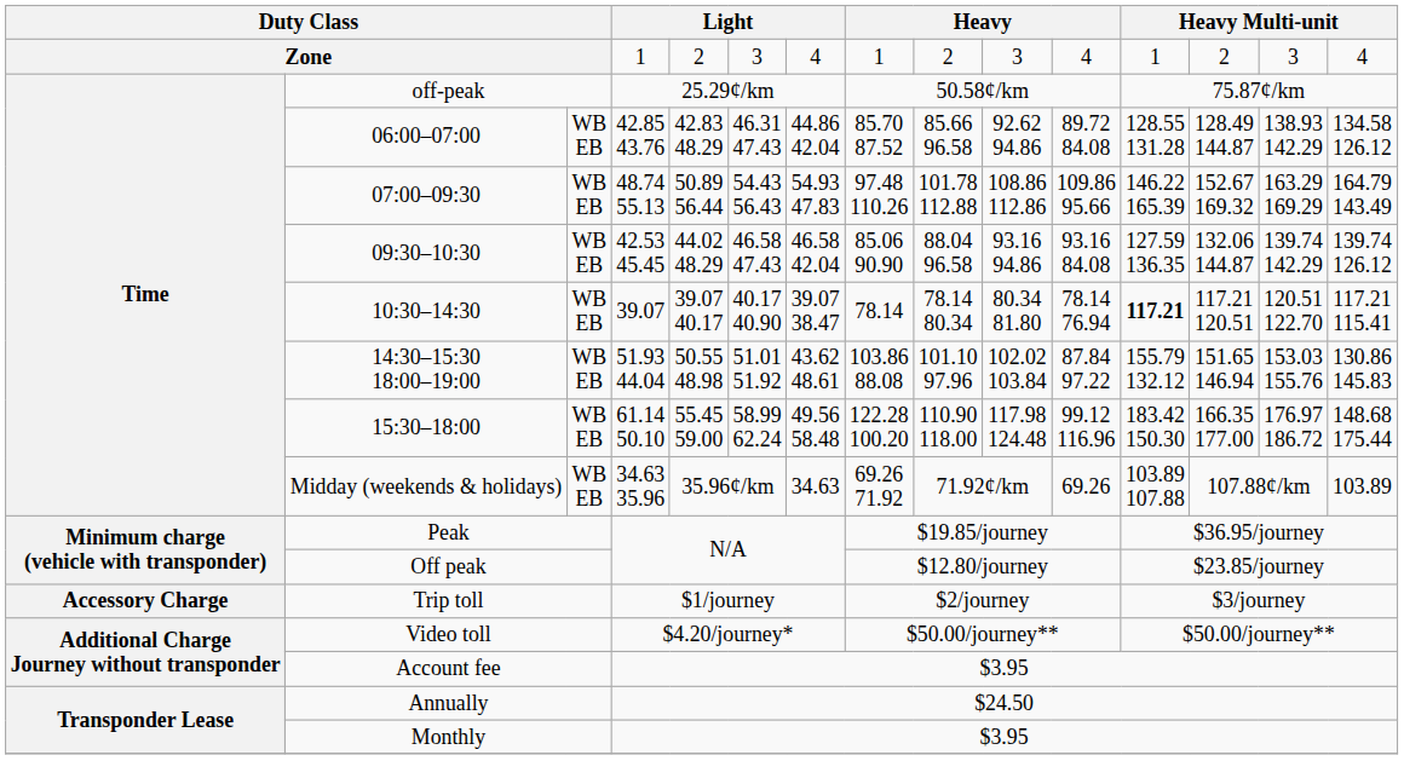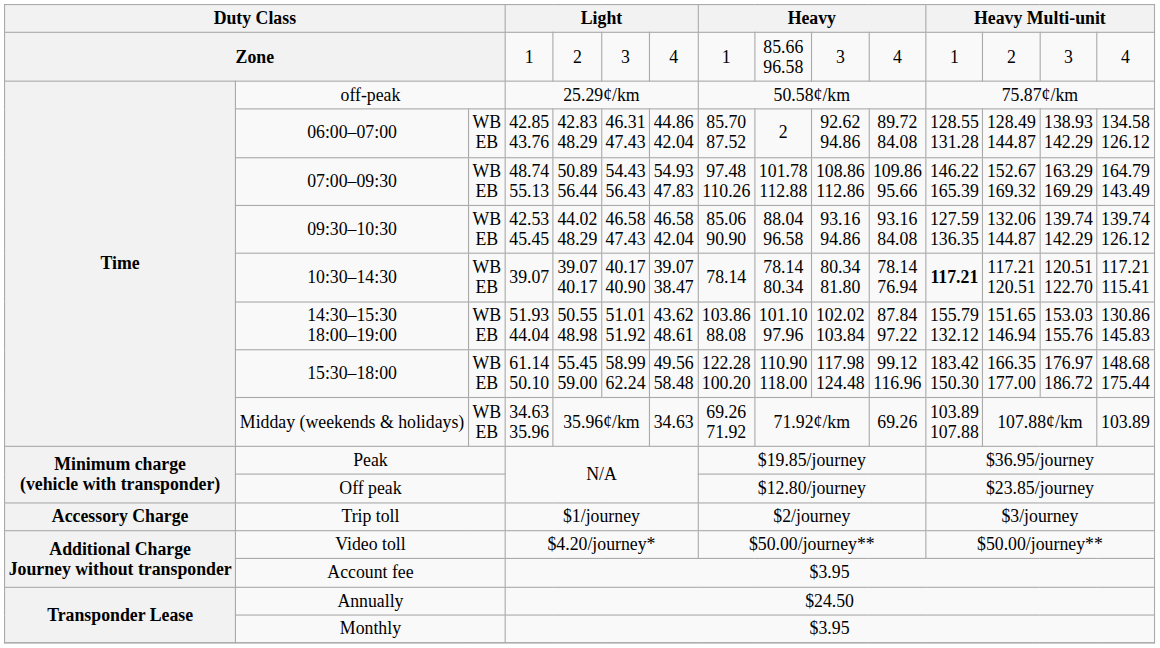 <table class="wikitable" style="text-align:center;">
 <tr>
 <th colspan = 3 style="text-align:center;">Duty Class</th>
 <th colspan= 4>Light</th>
 <th colspan= 4>Heavy</th>
 <th colspan= 4>Heavy Multi-unit</th>
 </tr>
 <tr>
 <th colspan = 3 style="text-align:center;">Zone</th>
 <td>1</td>
 <td>2</td>
 <td>3</td>
 <td>4</td>
 <td>1</td>
-<td>2</td>
+<td>85.66<br>96.58</td>
 <td>3</td>
 <td>4</td>
 <td>1</td>
 <td>2</td>
 <td>3</td>
 <td>4</td>
 </tr>
 <tr>
 <th rowspan= 8>Time</th>
 <td colspan= 2>off-peak</td>
 <td colspan= 4>25.29¢/km</td>
 <td colspan= 4>50.58¢/km</td>
 <td colspan= 4>75.87¢/km</td>
 </tr>
 <tr>
 <td>06:00–07:00</td>
 <td>WB<br>EB</td>
 <td>42.85<br>43.76</td>
 <td>42.83<br>48.29</td>
 <td>46.31<br>47.43</td>
 <td>44.86<br>42.04</td>
 <td>85.70<br>87.52</td>
-<td>85.66<br>96.58</td>
+<td>2</td>
 <td>92.62<br>94.86</td>
 <td>89.72<br>84.08</td>
 <td>128.55<br>131.28</td>
 <td>128.49<br>144.87</td>
 <td>138.93<br>142.29</td>
 <td>134.58<br>126.12</td>
 </tr>
 <tr>
 <td>07:00–09:30</td>
 <td>WB<br>EB</td>
 <td>48.74<br>55.13</td>
 <td>50.89<br>56.44</td>
 <td>54.43<br>56.43</td>
 <td>54.93<br>47.83</td>
 <td>97.48<br>110.26</td>
 <td>101.78<br>112.88</td>
 <td>108.86<br>112.86</td>
 <td>109.86<br>95.66</td>
 <td>146.22<br>165.39</td>
 <td>152.67<br>169.32</td>
 <td>163.29<br>169.29</td>
 <td>164.79<br>143.49</td>
 </tr>
 <tr>
 <td>09:30–10:30</td>
 <td>WB<br>EB</td>
 <td>42.53<br>45.45</td>
 <td>44.02<br>48.29</td>
 <td>46.58<br>47.43</td>
 <td>46.58<br>42.04</td>
 <td>85.06<br>90.90</td>
 <td>88.04<br>96.58</td>
 <td>93.16<br>94.86</td>
 <td>93.16<br>84.08</td>
 <td>127.59<br>136.35</td>
 <td>132.06<br>144.87</td>
 <td>139.74<br>142.29</td>
 <td>139.74<br>126.12</td>
 </tr>
 <tr>
 <td>10:30–14:30</td>
 <td>WB<br>EB</td>
 <td>39.07</td>
 <td>39.07<br>40.17</td>
 <td>40.17<br>40.90</td>
 <td>39.07<br>38.47</td>
 <td>78.14</td>
 <td>78.14<br>80.34</td>
 <td>80.34<br>81.80</td>
 <td>78.14<br>76.94</td>
 <td><strong>117.21</strong></td>
 <td>117.21<br>120.51</td>
 <td>120.51<br>122.70</td>
 <td>117.21<br>115.41</td>
 </tr>
 <tr>
 <td>14:30–15:30<br>18:00–19:00</td>
 <td>WB<br>EB</td>
 <td>51.93<br>44.04</td>
 <td>50.55<br>48.98</td>
 <td>51.01<br>51.92</td>
 <td>43.62<br>48.61</td>
 <td>103.86<br>88.08</td>
 <td>101.10<br>97.96</td>
 <td>102.02<br>103.84</td>
 <td>87.84<br>97.22</td>
 <td>155.79<br>132.12</td>
 <td>151.65<br>146.94</td>
 <td>153.03<br>155.76</td>
 <td>130.86<br>145.83</td>
 </tr>
 <tr>
 <td>15:30–18:00</td>
 <td>WB<br>EB</td>
 <td>61.14<br>50.10</td>
 <td>55.45<br>59.00</td>
 <td>58.99<br>62.24</td>
 <td>49.56<br>58.48</td>
 <td>122.28<br>100.20</td>
 <td>110.90<br>118.00</td>
 <td>117.98<br>124.48</td>
 <td>99.12<br>116.96</td>
 <td>183.42<br>150.30</td>
 <td>166.35<br>177.00</td>
 <td>176.97<br>186.72</td>
 <td>148.68<br>175.44</td>
 </tr>
 <tr>
 <td>Midday (weekends & holidays)</td>
 <td>WB<br>EB</td>
 <td>34.63<br>35.96</td>
 <td colspan= 2>35.96¢/km</td>
 <td>34.63</td>
 <td>69.26<br>71.92</td>
 <td colspan= 2>71.92¢/km</td>
 <td>69.26</td>
 <td>103.89<br>107.88</td>
 <td colspan= 2>107.88¢/km</td>
 <td>103.89</td>
 </tr>
 <tr>
 <th rowspan = 2>Minimum charge<br>(vehicle with transponder)</th>
 <td colspan = 2>Peak</td>
 <td rowspan = 2 colspan = 4>N/A</td>
 <td colspan = 4>$19.85/journey</td>
 <td colspan = 4>$36.95/journey</td>
 </tr>
 <tr>
 <td colspan = 2>Off peak</td>
 <td colspan = 4>$12.80/journey</td>
 <td colspan = 4>$23.85/journey</td>
 </tr>
 <tr>
 <th>Accessory Charge</th>
 <td colspan = 2>Trip toll</td>
 <td colspan = 4>$1/journey</td>
 <td colspan = 4>$2/journey</td>
 <td colspan = 4>$3/journey</td>
 </tr>
 <tr>
 <th rowspan = 2>Additional Charge<br>Journey without transponder</th>
 <td colspan = 2>Video toll</td>
 <td colspan = 4>$4.20/journey*</td>
 <td colspan = 4>$50.00/journey**</td>
 <td colspan = 4>$50.00/journey**</td>
 </tr>
 <tr>
 <td colspan = 2>Account fee</td>
 <td colspan = 12>$3.95</td>
 </tr>
 <tr>
 <th rowspan = 2>Transponder Lease</th>
 <td colspan = 2>Annually</td>
 <td colspan = 12>$24.50</td>
 </tr>
 <tr>
 <td colspan = 2>Monthly</td>
 <td colspan = 12>$3.95</td>
 </tr>
 <tr>
 </tr>
 </table>
